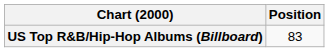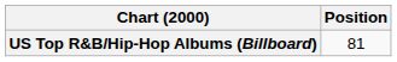 <table class="wikitable plainrowheaders" style="text-align:center">
 <tr>
 <th scope="col">Chart (2000)</th>
 <th scope="col">Position</th>
 </tr>
 <tr>
 <th scope="row">US Top R&B/Hip-Hop Albums (<em>Billboard</em>)</th>
-<td>83</td>
+<td>81</td>
 </tr>
 </table>
